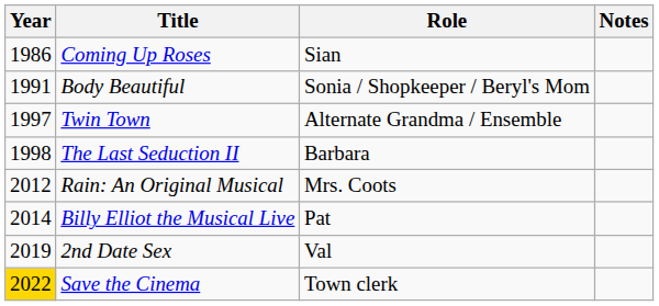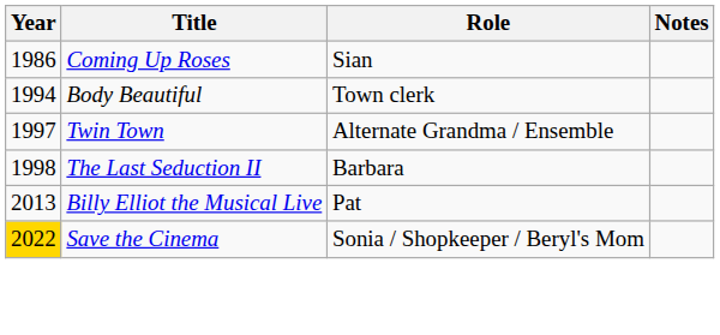 <table class="wikitable sortable">
 <tr>
 <th>Year</th>
 <th>Title</th>
 <th>Role</th>
 <th>Notes</th>
 </tr>
 <tr>
 <td>1986</td>
 <td><a href='#'><em>Coming Up Roses</em></a></td>
 <td>Sian</td>
 <td></td>
 </tr>
 <tr>
-<td>1991</td>
+<td>1994</td>
 <td><em>Body Beautiful</em></td>
-<td>Sonia / Shopkeeper / Beryl's Mom</td>
+<td>Town clerk</td>
 <td></td>
 </tr>
 <tr>
 <td>1997</td>
 <td><em><a href='#'>Twin Town</a></em></td>
 <td>Alternate Grandma / Ensemble</td>
 <td></td>
 </tr>
 <tr>
 <td>1998</td>
 <td><em><a href='#'>The Last Seduction II</a></em></td>
 <td>Barbara</td>
 <td></td>
 </tr>
 <tr>
-<td>2012</td>
-<td><em>Rain: An Original Musical</em></td>
-<td>Mrs. Coots</td>
-<td></td>
-</tr>
-<tr>
-<td>2014</td>
+<td>2013</td>
 <td><em><a href='#'>Billy Elliot the Musical Live</a></em></td>
 <td>Pat</td>
 <td></td>
 </tr>
 <tr>
-<td>2019</td>
-<td><em>2nd Date Sex</em></td>
-<td>Val</td>
-<td></td>
-</tr>
-<tr>
 <td style="background: gold;">2022</td>
 <td><em><a href='#'>Save the Cinema</a></em></td>
-<td>Town clerk</td>
+<td>Sonia / Shopkeeper / Beryl's Mom</td>
 <td></td>
 </tr>
 </table>
